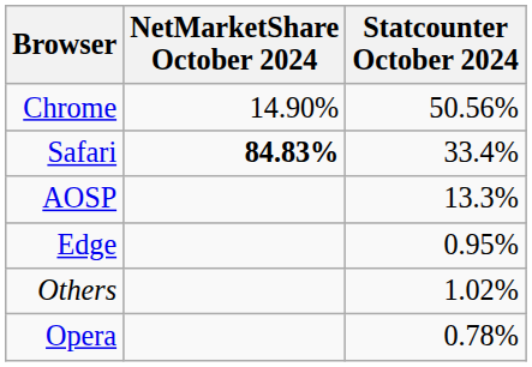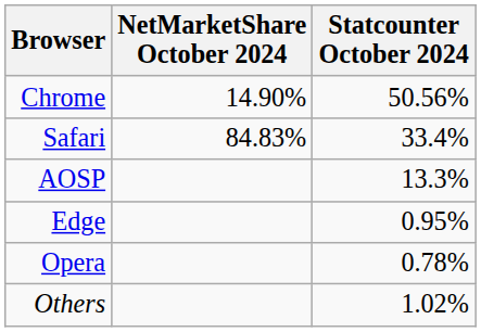 <table class="wikitable sortable" style="text-align:right">
 <tr>
 <th scope="col">Browser</th>
 <th scope="col">NetMarketShare<br>October 2024</th>
 <th scope="col">Statcounter<br>October 2024</th>
 </tr>
 <tr>
 <td><a href='#'>Chrome</a></td>
 <td>14.90%</td>
 <td>50.56%</td>
 </tr>
 <tr>
 <td><a href='#'>Safari</a></td>
-<td><strong>84.83%</strong></td>
+<td>84.83%</td>
 <td>33.4%</td>
 </tr>
 <tr>
 <td><a href='#'>AOSP</a></td>
 <td></td>
 <td>13.3%</td>
 </tr>
 <tr>
 <td><a href='#'>Edge</a></td>
 <td></td>
 <td>0.95%</td>
 </tr>
 <tr>
+<td><a href='#'>Opera</a></td>
+<td></td>
+<td>0.78%</td>
+</tr>
+<tr>
 <td><em>Others</em></td>
 <td></td>
 <td>1.02%</td>
 </tr>
-<tr>
-<td><a href='#'>Opera</a></td>
-<td></td>
-<td>0.78%</td>
-</tr>
 </table>
